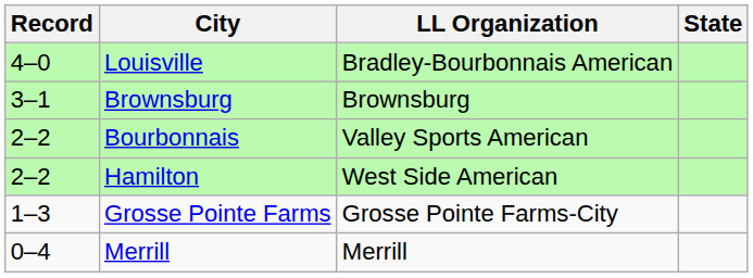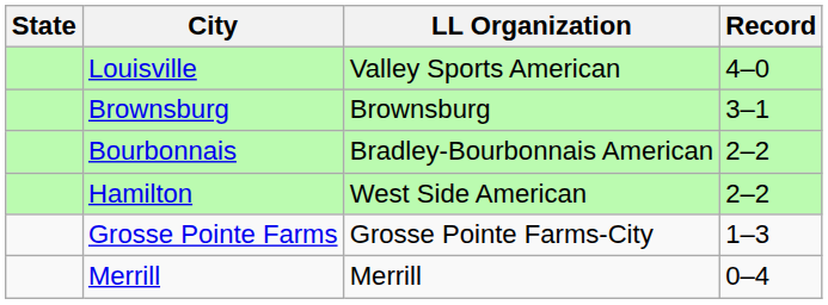 <table class="wikitable">
 <tr>
-<th>Record</th>
+<th>State</th>
 <th>City</th>
 <th>LL Organization</th>
-<th>State</th>
+<th>Record</th>
 </tr>
 <tr bgcolor=#bbfbb>
+<td><strong></strong></td>
+<td><a href='#'>Louisville</a></td>
+<td>Valley Sports American</td>
 <td>4–0</td>
-<td><a href='#'>Louisville</a></td>
-<td>Bradley-Bourbonnais American</td>
-<td><strong></strong></td>
 </tr>
 <tr bgcolor=#bbfbb>
-<td>3–1</td>
+<td><strong></strong></td>
 <td><a href='#'>Brownsburg</a></td>
 <td>Brownsburg</td>
-<td><strong></strong></td>
+<td>3–1</td>
 </tr>
 <tr bgcolor=#bbfbb>
+<td><strong></strong></td>
+<td><a href='#'>Bourbonnais</a></td>
+<td>Bradley-Bourbonnais American</td>
 <td>2–2</td>
-<td><a href='#'>Bourbonnais</a></td>
-<td>Valley Sports American</td>
-<td><strong></strong></td>
 </tr>
 <tr bgcolor=#bbfbb>
-<td>2–2</td>
+<td><strong></strong></td>
 <td><a href='#'>Hamilton</a></td>
 <td>West Side American</td>
-<td><strong></strong></td>
+<td>2–2</td>
 </tr>
 <tr>
-<td>1–3</td>
+<td><strong></strong></td>
 <td><a href='#'>Grosse Pointe Farms</a></td>
 <td>Grosse Pointe Farms-City</td>
-<td><strong></strong></td>
+<td>1–3</td>
 </tr>
 <tr>
-<td>0–4</td>
+<td><strong></strong></td>
 <td><a href='#'>Merrill</a></td>
 <td>Merrill</td>
-<td><strong></strong></td>
+<td>0–4</td>
 </tr>
 </table>
